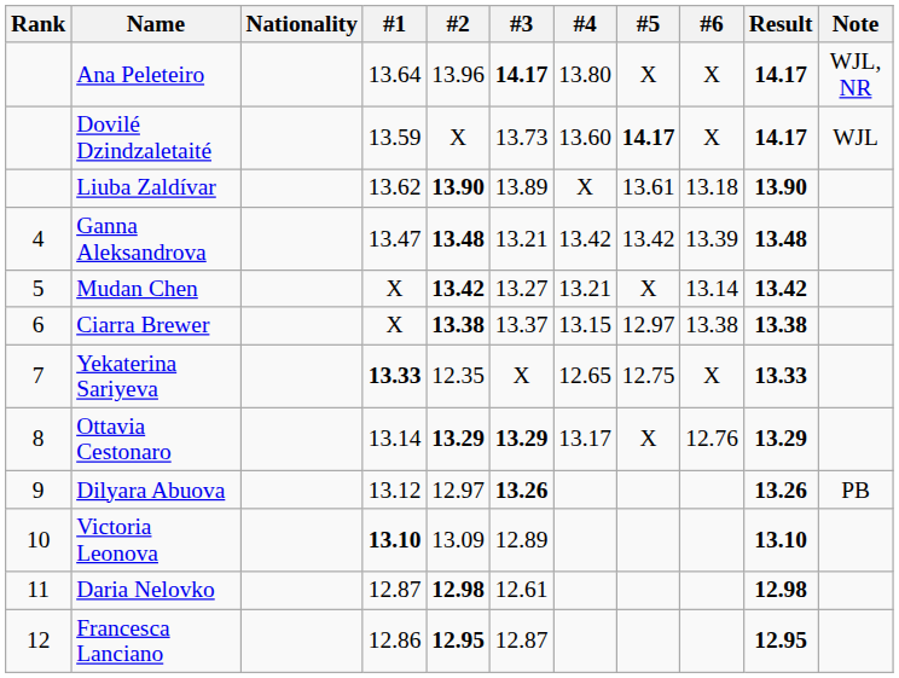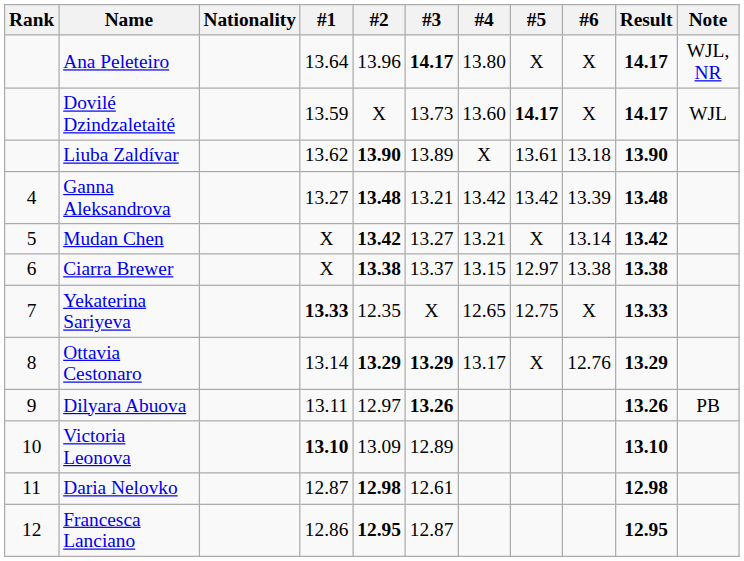 <table class="wikitable sortable" style="text-align:center">
 <tr>
 <th>Rank</th>
 <th>Name</th>
 <th>Nationality</th>
 <th>#1</th>
 <th>#2</th>
 <th>#3</th>
 <th>#4</th>
 <th>#5</th>
 <th>#6</th>
 <th>Result</th>
 <th>Note</th>
 </tr>
 <tr>
 <td></td>
 <td align=left><a href='#'>Ana Peleteiro</a></td>
 <td align=left></td>
 <td>13.64</td>
 <td>13.96</td>
 <td><strong>14.17</strong></td>
 <td>13.80</td>
 <td>X</td>
 <td>X</td>
 <td><strong>14.17</strong></td>
 <td>WJL, <a href='#'>NR</a></td>
 </tr>
 <tr>
 <td></td>
 <td align=left><a href='#'>Dovilé Dzindzaletaité</a></td>
 <td align=left></td>
 <td>13.59</td>
 <td>X</td>
 <td>13.73</td>
 <td>13.60</td>
 <td><strong>14.17</strong></td>
 <td>X</td>
 <td><strong>14.17</strong></td>
 <td>WJL</td>
 </tr>
 <tr>
 <td></td>
 <td align=left><a href='#'>Liuba Zaldívar</a></td>
 <td align=left></td>
 <td>13.62</td>
 <td><strong>13.90</strong></td>
 <td>13.89</td>
 <td>X</td>
 <td>13.61</td>
 <td>13.18</td>
 <td><strong>13.90</strong></td>
 <td></td>
 </tr>
 <tr>
 <td>4</td>
 <td align=left><a href='#'>Ganna Aleksandrova</a></td>
 <td align=left></td>
-<td>13.47</td>
+<td>13.27</td>
 <td><strong>13.48</strong></td>
 <td>13.21</td>
 <td>13.42</td>
 <td>13.42</td>
 <td>13.39</td>
 <td><strong>13.48</strong></td>
 <td></td>
 </tr>
 <tr>
 <td>5</td>
 <td align=left><a href='#'>Mudan Chen</a></td>
 <td align=left></td>
 <td>X</td>
 <td><strong>13.42</strong></td>
 <td>13.27</td>
 <td>13.21</td>
 <td>X</td>
 <td>13.14</td>
 <td><strong>13.42</strong></td>
 <td></td>
 </tr>
 <tr>
 <td>6</td>
 <td align=left><a href='#'>Ciarra Brewer</a></td>
 <td align=left></td>
 <td>X</td>
 <td><strong>13.38</strong></td>
 <td>13.37</td>
 <td>13.15</td>
 <td>12.97</td>
 <td>13.38</td>
 <td><strong>13.38</strong></td>
 <td></td>
 </tr>
 <tr>
 <td>7</td>
 <td align=left><a href='#'>Yekaterina Sariyeva</a></td>
 <td align=left></td>
 <td><strong>13.33</strong></td>
 <td>12.35</td>
 <td>X</td>
 <td>12.65</td>
 <td>12.75</td>
 <td>X</td>
 <td><strong>13.33</strong></td>
 <td></td>
 </tr>
 <tr>
 <td>8</td>
 <td align=left><a href='#'>Ottavia Cestonaro</a></td>
 <td align=left></td>
 <td>13.14</td>
 <td><strong>13.29</strong></td>
 <td><strong>13.29</strong></td>
 <td>13.17</td>
 <td>X</td>
 <td>12.76</td>
 <td><strong>13.29</strong></td>
 <td></td>
 </tr>
 <tr>
 <td>9</td>
 <td align=left><a href='#'>Dilyara Abuova</a></td>
 <td align=left></td>
-<td>13.12</td>
+<td>13.11</td>
 <td>12.97</td>
 <td><strong>13.26</strong></td>
 <td></td>
 <td></td>
 <td></td>
 <td><strong>13.26</strong></td>
 <td>PB</td>
 </tr>
 <tr>
 <td>10</td>
 <td align=left><a href='#'>Victoria Leonova</a></td>
 <td align=left></td>
 <td><strong>13.10</strong></td>
 <td>13.09</td>
 <td>12.89</td>
 <td></td>
 <td></td>
 <td></td>
 <td><strong>13.10</strong></td>
 <td></td>
 </tr>
 <tr>
 <td>11</td>
 <td align=left><a href='#'>Daria Nelovko</a></td>
 <td align=left></td>
 <td>12.87</td>
 <td><strong>12.98</strong></td>
 <td>12.61</td>
 <td></td>
 <td></td>
 <td></td>
 <td><strong>12.98</strong></td>
 <td></td>
 </tr>
 <tr>
 <td>12</td>
 <td align=left><a href='#'>Francesca Lanciano</a></td>
 <td align=left></td>
 <td>12.86</td>
 <td><strong>12.95</strong></td>
 <td>12.87</td>
 <td></td>
 <td></td>
 <td></td>
 <td><strong>12.95</strong></td>
 <td></td>
 </tr>
 </table>
